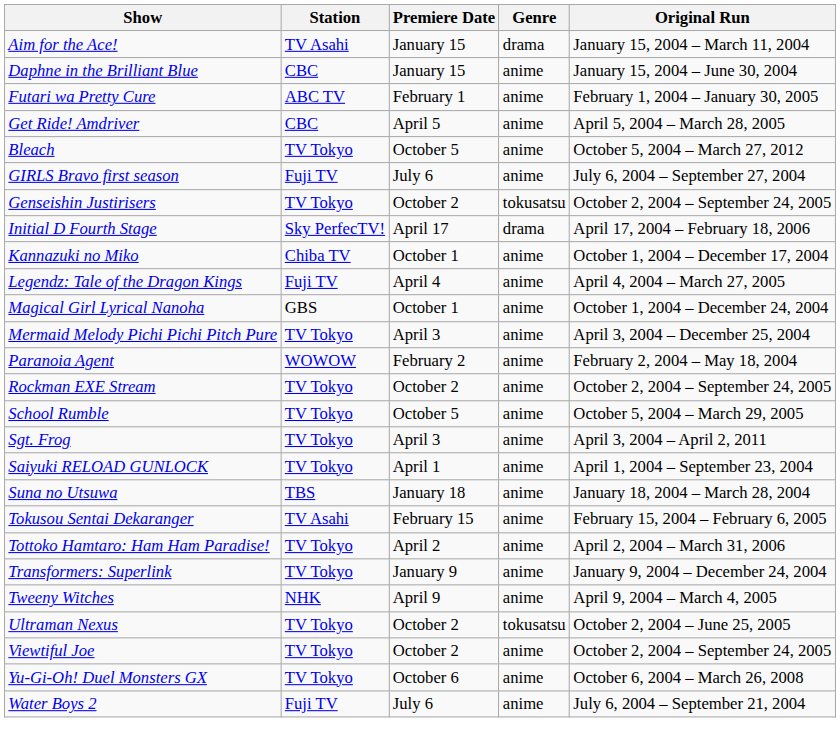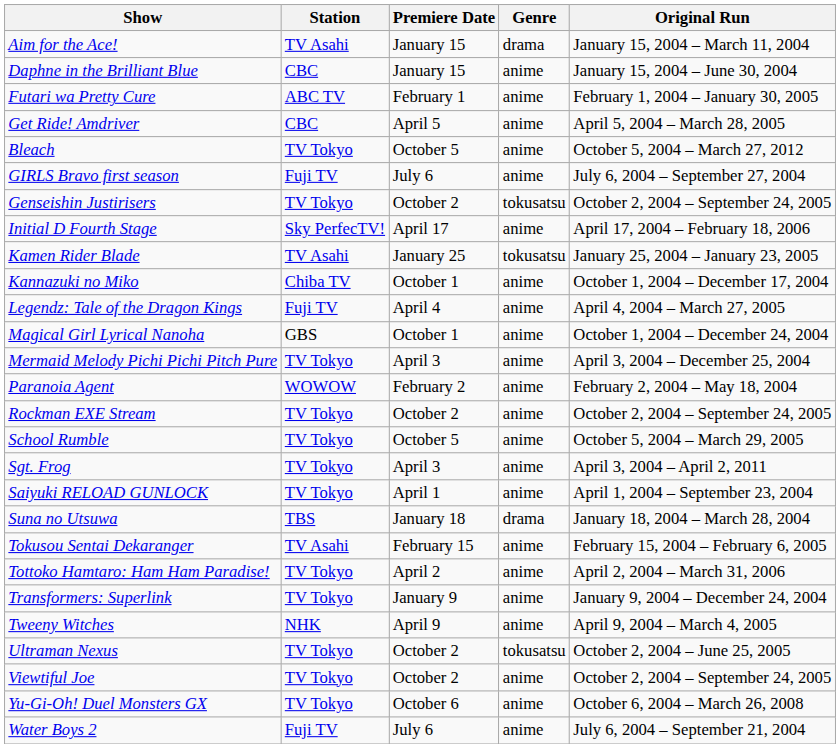 <table class="wikitable sortable">
 <tr>
 <th>Show</th>
 <th>Station</th>
 <th>Premiere Date</th>
 <th>Genre</th>
 <th>Original Run</th>
 </tr>
 <tr>
 <td><em><a href='#'>Aim for the Ace!</a></em></td>
 <td><a href='#'>TV Asahi</a></td>
 <td>January 15</td>
 <td>drama</td>
 <td>January 15, 2004 – March 11, 2004</td>
 </tr>
 <tr>
 <td><em><a href='#'>Daphne in the Brilliant Blue</a></em></td>
 <td><a href='#'>CBC</a></td>
 <td>January 15</td>
 <td>anime</td>
 <td>January 15, 2004 – June 30, 2004</td>
 </tr>
 <tr>
 <td><em><a href='#'>Futari wa Pretty Cure</a></em></td>
 <td><a href='#'>ABC TV</a></td>
 <td>February 1</td>
 <td>anime</td>
 <td>February 1, 2004 – January 30, 2005</td>
 </tr>
 <tr>
 <td><em><a href='#'>Get Ride! Amdriver</a></em></td>
 <td><a href='#'>CBC</a></td>
 <td>April 5</td>
 <td>anime</td>
 <td>April 5, 2004 – March 28, 2005</td>
 </tr>
 <tr>
 <td><em><a href='#'>Bleach</a></em></td>
 <td><a href='#'>TV Tokyo</a></td>
 <td>October 5</td>
 <td>anime</td>
 <td>October 5, 2004 – March 27, 2012</td>
 </tr>
 <tr>
 <td><em><a href='#'>GIRLS Bravo first season</a></em></td>
 <td><a href='#'>Fuji TV</a></td>
 <td>July 6</td>
 <td>anime</td>
 <td>July 6, 2004 – September 27, 2004</td>
 </tr>
 <tr>
 <td><em><a href='#'>Genseishin Justirisers</a></em></td>
 <td><a href='#'>TV Tokyo</a></td>
 <td>October 2</td>
 <td>tokusatsu</td>
 <td>October 2, 2004 – September 24, 2005</td>
 </tr>
 <tr>
 <td><em><a href='#'>Initial D Fourth Stage</a></em></td>
 <td><a href='#'>Sky PerfecTV!</a></td>
 <td>April 17</td>
-<td>drama</td>
+<td>anime</td>
 <td>April 17, 2004 – February 18, 2006</td>
+</tr>
+<tr>
+<td><em><a href='#'>Kamen Rider Blade</a></em></td>
+<td><a href='#'>TV Asahi</a></td>
+<td>January 25</td>
+<td>tokusatsu</td>
+<td>January 25, 2004 – January 23, 2005</td>
 </tr>
 <tr>
 <td><em><a href='#'>Kannazuki no Miko</a></em></td>
 <td><a href='#'>Chiba TV</a></td>
 <td>October 1</td>
 <td>anime</td>
 <td>October 1, 2004 – December 17, 2004</td>
 </tr>
 <tr>
 <td><em><a href='#'>Legendz: Tale of the Dragon Kings</a></em></td>
 <td><a href='#'>Fuji TV</a></td>
 <td>April 4</td>
 <td>anime</td>
 <td>April 4, 2004 – March 27, 2005</td>
 </tr>
 <tr>
 <td><em><a href='#'>Magical Girl Lyrical Nanoha</a></em></td>
 <td>GBS</td>
 <td>October 1</td>
 <td>anime</td>
 <td>October 1, 2004 – December 24, 2004</td>
 </tr>
 <tr>
 <td><em><a href='#'>Mermaid Melody Pichi Pichi Pitch Pure</a></em></td>
 <td><a href='#'>TV Tokyo</a></td>
 <td>April 3</td>
 <td>anime</td>
 <td>April 3, 2004 – December 25, 2004</td>
 </tr>
 <tr>
 <td><em><a href='#'>Paranoia Agent</a></em></td>
 <td><a href='#'>WOWOW</a></td>
 <td>February 2</td>
 <td>anime</td>
 <td>February 2, 2004 – May 18, 2004</td>
 </tr>
 <tr>
 <td><em><a href='#'>Rockman EXE Stream</a></em></td>
 <td><a href='#'>TV Tokyo</a></td>
 <td>October 2</td>
 <td>anime</td>
 <td>October 2, 2004 – September 24, 2005</td>
 </tr>
 <tr>
 <td><em><a href='#'>School Rumble</a></em></td>
 <td><a href='#'>TV Tokyo</a></td>
 <td>October 5</td>
 <td>anime</td>
 <td>October 5, 2004 – March 29, 2005</td>
 </tr>
 <tr>
 <td><em><a href='#'>Sgt. Frog</a></em></td>
 <td><a href='#'>TV Tokyo</a></td>
 <td>April 3</td>
 <td>anime</td>
 <td>April 3, 2004 – April 2, 2011</td>
 </tr>
 <tr>
 <td><em><a href='#'>Saiyuki RELOAD GUNLOCK</a></em></td>
 <td><a href='#'>TV Tokyo</a></td>
 <td>April 1</td>
 <td>anime</td>
 <td>April 1, 2004 – September 23, 2004</td>
 </tr>
 <tr>
 <td><em><a href='#'>Suna no Utsuwa</a></em></td>
 <td><a href='#'>TBS</a></td>
 <td>January 18</td>
-<td>anime</td>
+<td>drama</td>
 <td>January 18, 2004 – March 28, 2004</td>
 </tr>
 <tr>
 <td><em><a href='#'>Tokusou Sentai Dekaranger</a></em></td>
 <td><a href='#'>TV Asahi</a></td>
 <td>February 15</td>
 <td>anime</td>
 <td>February 15, 2004 – February 6, 2005</td>
 </tr>
 <tr>
 <td><em><a href='#'>Tottoko Hamtaro: Ham Ham Paradise!</a></em></td>
 <td><a href='#'>TV Tokyo</a></td>
 <td>April 2</td>
 <td>anime</td>
 <td>April 2, 2004 – March 31, 2006</td>
 </tr>
 <tr>
 <td><em><a href='#'>Transformers: Superlink</a></em></td>
 <td><a href='#'>TV Tokyo</a></td>
 <td>January 9</td>
 <td>anime</td>
 <td>January 9, 2004 – December 24, 2004</td>
 </tr>
 <tr>
 <td><em><a href='#'>Tweeny Witches</a></em></td>
 <td><a href='#'>NHK</a></td>
 <td>April 9</td>
 <td>anime</td>
 <td>April 9, 2004 – March 4, 2005</td>
 </tr>
 <tr>
 <td><em><a href='#'>Ultraman Nexus</a></em></td>
 <td><a href='#'>TV Tokyo</a></td>
 <td>October 2</td>
 <td>tokusatsu</td>
 <td>October 2, 2004 – June 25, 2005</td>
 </tr>
 <tr>
 <td><em><a href='#'>Viewtiful Joe</a></em></td>
 <td><a href='#'>TV Tokyo</a></td>
 <td>October 2</td>
 <td>anime</td>
 <td>October 2, 2004 – September 24, 2005</td>
 </tr>
 <tr>
 <td><em><a href='#'>Yu-Gi-Oh! Duel Monsters GX</a></em></td>
 <td><a href='#'>TV Tokyo</a></td>
 <td>October 6</td>
 <td>anime</td>
 <td>October 6, 2004 – March 26, 2008</td>
 </tr>
 <tr>
 <td><em><a href='#'>Water Boys 2</a></em></td>
 <td><a href='#'>Fuji TV</a></td>
 <td>July 6</td>
 <td>anime</td>
 <td>July 6, 2004 – September 21, 2004</td>
 </tr>
 </table>
